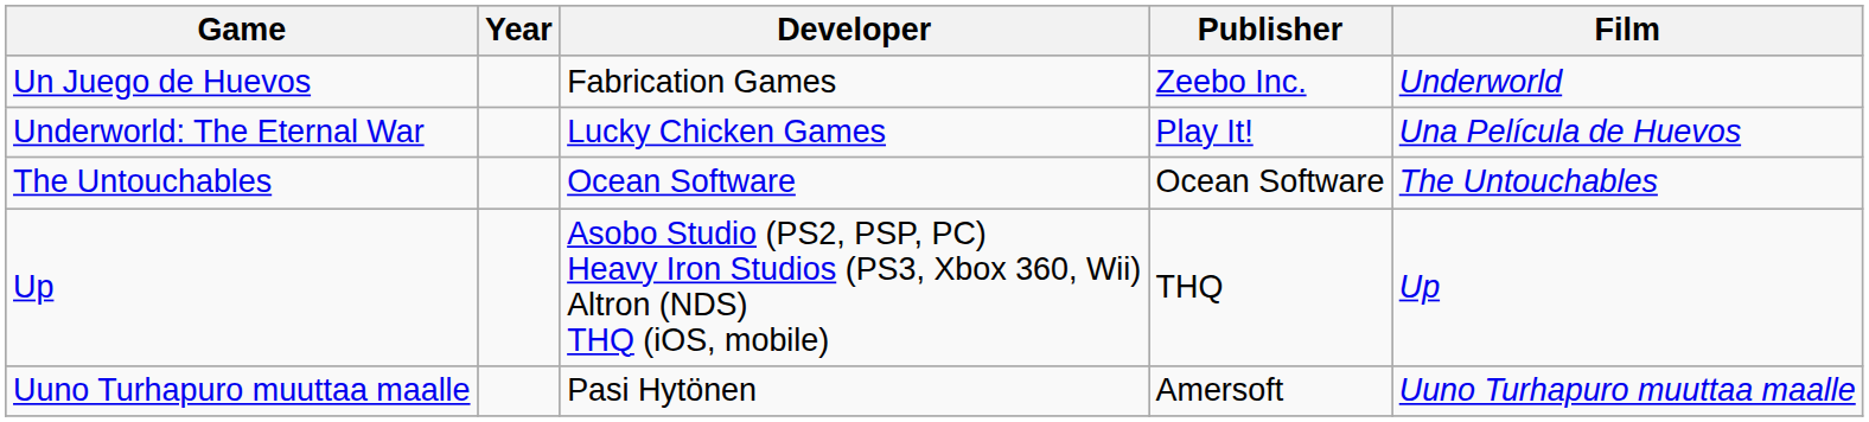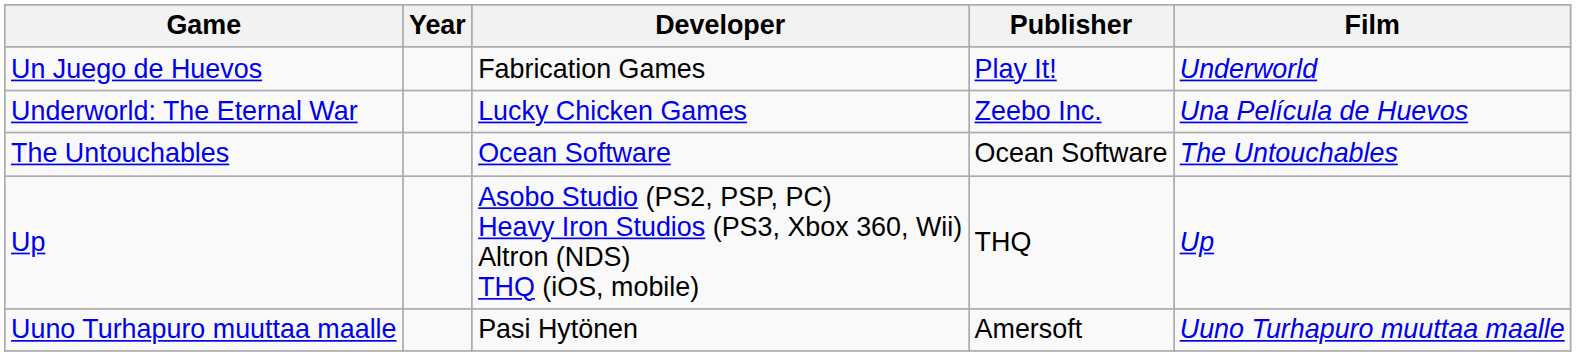 <table class="wikitable sortable">
 <tr>
 <th>Game</th>
 <th>Year</th>
 <th>Developer</th>
 <th>Publisher</th>
 <th>Film</th>
 </tr>
 <tr>
 <td><a href='#'>Un Juego de Huevos</a></td>
 <td></td>
 <td>Fabrication Games</td>
-<td><a href='#'>Zeebo Inc.</a></td>
+<td><a href='#'>Play It!</a></td>
 <td><em><a href='#'>Underworld</a></em></td>
 </tr>
 <tr>
 <td><a href='#'>Underworld: The Eternal War</a></td>
 <td></td>
 <td><a href='#'>Lucky Chicken Games</a></td>
-<td><a href='#'>Play It!</a></td>
+<td><a href='#'>Zeebo Inc.</a></td>
 <td><em><a href='#'>Una Película de Huevos</a></em></td>
 </tr>
 <tr>
 <td><a href='#'>The Untouchables</a></td>
 <td></td>
 <td><a href='#'>Ocean Software</a></td>
 <td>Ocean Software</td>
 <td><em><a href='#'>The Untouchables</a></em></td>
 </tr>
 <tr>
 <td><a href='#'>Up</a></td>
 <td></td>
 <td><a href='#'>Asobo Studio</a> (PS2, PSP, PC)<br><a href='#'>Heavy Iron Studios</a> (PS3, Xbox 360, Wii)<br>Altron (NDS)<br><a href='#'>THQ</a> (iOS, mobile)</td>
 <td>THQ</td>
 <td><em><a href='#'>Up</a></em></td>
 </tr>
 <tr>
 <td><a href='#'>Uuno Turhapuro muuttaa maalle</a></td>
 <td></td>
 <td>Pasi Hytönen</td>
 <td>Amersoft</td>
 <td><em><a href='#'>Uuno Turhapuro muuttaa maalle</a></em></td>
 </tr>
 </table>
